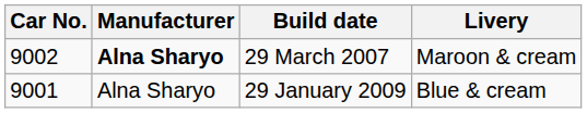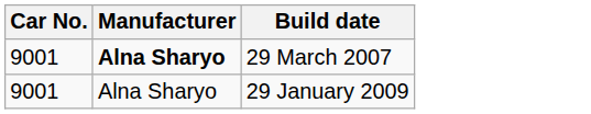 <table class="wikitable">
 <tr>
 <th>Car No.</th>
 <th>Manufacturer</th>
 <th>Build date</th>
-<th>Livery</th>
 </tr>
 <tr>
-<td>9002</td>
+<td>9001</td>
 <td><strong>Alna Sharyo</strong></td>
 <td>29 March 2007</td>
-<td> Maroon & cream</td>
 </tr>
 <tr>
 <td>9001</td>
 <td>Alna Sharyo</td>
 <td>29 January 2009</td>
-<td> Blue & cream</td>
 </tr>
 </table>
